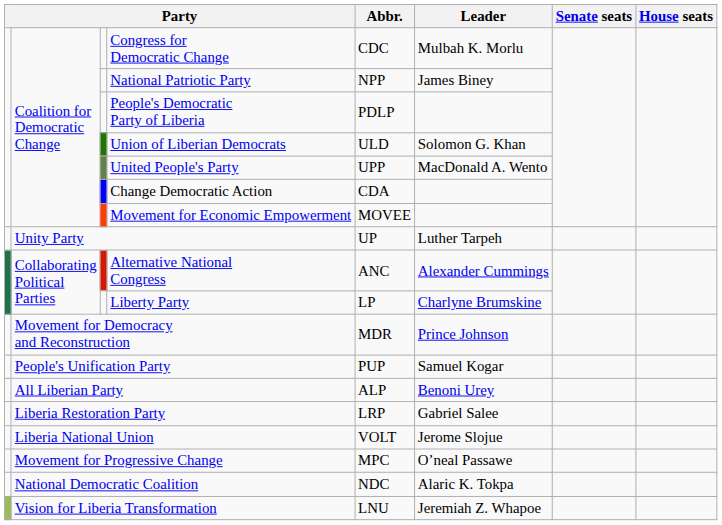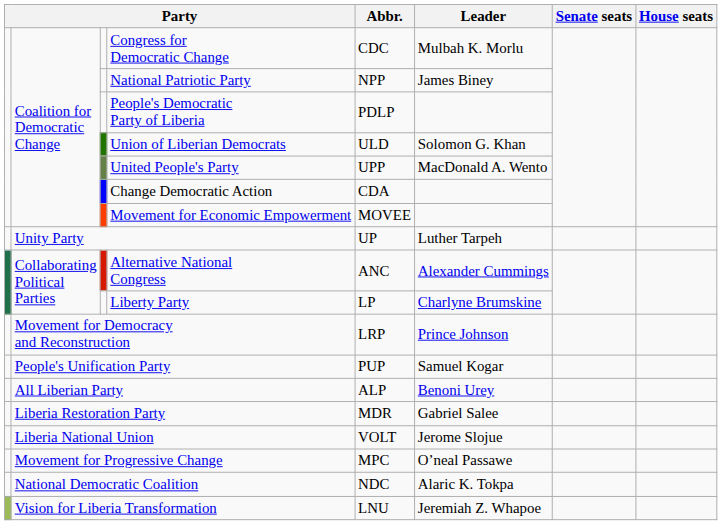 <table class="wikitable sortable">
 <tr>
 <th colspan=4>Party</th>
 <th>Abbr.</th>
 <th>Leader</th>
 <th><a href='#'>Senate</a> seats</th>
 <th><a href='#'>House</a> seats</th>
 </tr>
 <tr>
 <td rowspan=7 bgcolor=></td>
 <td rowspan=7><a href='#'>Coalition for<br>Democratic<br>Change</a></td>
 <td bgcolor=></td>
 <td><a href='#'>Congress for<br>Democratic Change</a></td>
 <td>CDC</td>
 <td>Mulbah K. Morlu</td>
 <td rowspan=7></td>
 <td rowspan=7></td>
 </tr>
 <tr>
 <td bgcolor=></td>
 <td><a href='#'>National Patriotic Party</a></td>
 <td>NPP</td>
 <td>James Biney</td>
 </tr>
 <tr>
 <td></td>
 <td><a href='#'>People's Democratic<br>Party of Liberia</a></td>
 <td>PDLP</td>
 <td></td>
 </tr>
 <tr>
 <td bgcolor=#207500></td>
 <td><a href='#'>Union of Liberian Democrats</a></td>
 <td>ULD</td>
 <td>Solomon G. Khan</td>
 </tr>
 <tr>
 <td bgcolor=#658047></td>
 <td><a href='#'>United People's Party</a></td>
 <td>UPP</td>
 <td>MacDonald A. Wento</td>
 </tr>
 <tr>
 <td bgcolor=blue></td>
 <td>Change Democratic Action</td>
 <td>CDA</td>
 <td></td>
 </tr>
 <tr>
 <td bgcolor=#FF3D01></td>
 <td><a href='#'>Movement for Economic Empowerment</a></td>
 <td>MOVEE</td>
 <td></td>
 </tr>
 <tr>
 <td bgcolor=></td>
 <td colspan=3><a href='#'>Unity Party</a></td>
 <td>UP</td>
 <td>Luther Tarpeh</td>
 <td></td>
 <td></td>
 </tr>
 <tr>
 <td rowspan=2 bgcolor=#20704B></td>
 <td rowspan=2><a href='#'>Collaborating<br>Political<br>Parties</a></td>
 <td bgcolor="#d71800"></td>
 <td><a href='#'>Alternative National<br>Congress</a></td>
 <td>ANC</td>
 <td><a href='#'>Alexander Cummings</a></td>
 <td rowspan=2></td>
 <td rowspan=2></td>
 </tr>
 <tr>
 <td bgcolor=></td>
 <td><a href='#'>Liberty Party</a></td>
 <td>LP</td>
 <td><a href='#'>Charlyne Brumskine</a></td>
 </tr>
 <tr>
 <td bgcolor=></td>
 <td colspan=3><a href='#'>Movement for Democracy<br>and Reconstruction</a></td>
-<td>MDR</td>
+<td>LRP</td>
 <td><a href='#'>Prince Johnson</a></td>
 <td></td>
 <td></td>
 </tr>
 <tr>
 <td bgcolor=></td>
 <td colspan=3><a href='#'>People's Unification Party</a></td>
 <td>PUP</td>
 <td>Samuel Kogar</td>
 <td></td>
 <td></td>
 </tr>
 <tr>
 <td bgcolor=></td>
 <td colspan=3><a href='#'>All Liberian Party</a></td>
 <td>ALP</td>
 <td><a href='#'>Benoni Urey</a></td>
 <td></td>
 <td></td>
 </tr>
 <tr>
 <td bgcolor=></td>
 <td colspan=3><a href='#'>Liberia Restoration Party</a></td>
-<td>LRP</td>
+<td>MDR</td>
 <td>Gabriel Salee</td>
 <td></td>
 <td></td>
 </tr>
 <tr>
 <td bgcolor=></td>
 <td colspan=3><a href='#'>Liberia National Union</a></td>
 <td>VOLT</td>
 <td>Jerome Slojue</td>
 <td></td>
 <td></td>
 </tr>
 <tr>
 <td bgcolor=></td>
 <td colspan=3><a href='#'>Movement for Progressive Change</a></td>
 <td>MPC</td>
 <td>O’neal Passawe</td>
 <td></td>
 <td></td>
 </tr>
 <tr>
 <td bgcolor=></td>
 <td colspan=3><a href='#'>National Democratic Coalition</a></td>
 <td>NDC</td>
 <td>Alaric K. Tokpa</td>
 <td></td>
 <td></td>
 </tr>
 <tr>
 <td bgcolor=#9bbb59></td>
 <td colspan=3><a href='#'>Vision for Liberia Transformation</a></td>
 <td>LNU</td>
 <td>Jeremiah Z. Whapoe</td>
 <td></td>
 <td></td>
 </tr>
 </table>
